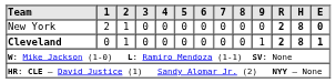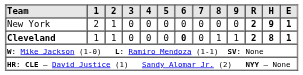 <table border=1 cellspacing=0 width=425 style="margin-left:3em;">
 <tr style="text-align:center; background-color:#e6e6e6;">
 <th align=left width=28%>Team</th>
 <th width=6%>1</th>
 <th width=6%>2</th>
 <th width=6%>3</th>
 <th width=6%>4</th>
 <th width=6%>5</th>
 <th width=6%>6</th>
 <th width=6%>7</th>
 <th width=6%>8</th>
 <th width=6%>9</th>
 <th width=6%>R</th>
 <th width=6%>H</th>
 <th width=6%>E</th>
 </tr>
 <tr style="text-align:center;">
 <td align=left>New York</td>
 <td>2</td>
 <td>1</td>
 <td>0</td>
 <td>0</td>
 <td>0</td>
 <td>0</td>
 <td>0</td>
 <td>0</td>
 <td>0</td>
 <td><strong>2</strong></td>
-<td><strong>8</strong></td>
-<td><strong>0</strong></td>
+<td><strong>9</strong></td>
+<td><strong>1</strong></td>
 </tr>
 <tr style="text-align:center;">
 <td align=left><strong>Cleveland</strong></td>
-<td>0</td>
+<td>1</td>
 <td>1</td>
 <td>0</td>
 <td>0</td>
 <td>0</td>
+<td><strong>0</strong></td>
 <td>0</td>
-<td>0</td>
-<td>0</td>
+<td>1</td>
 <td>1</td>
 <td><strong>2</strong></td>
 <td><strong>8</strong></td>
 <td><strong>1</strong></td>
 </tr>
 <tr style="text-align:left;">
 <td colspan=13><small><strong>W</strong>: <a href='#'>Mike Jackson</a> (1-0)   <strong>L</strong>: <a href='#'>Ramiro Mendoza</a> (1-1)  <strong>SV</strong>: None</small></td>
 </tr>
 <tr style="text-align:left;">
 <td colspan=13><small><strong>HR</strong>: <strong>CLE</strong> – <a href='#'>David Justice</a> (1)   <a href='#'>Sandy Alomar Jr.</a> (2)   <strong>NYY</strong> – None</small></td>
 </tr>
 </table>
